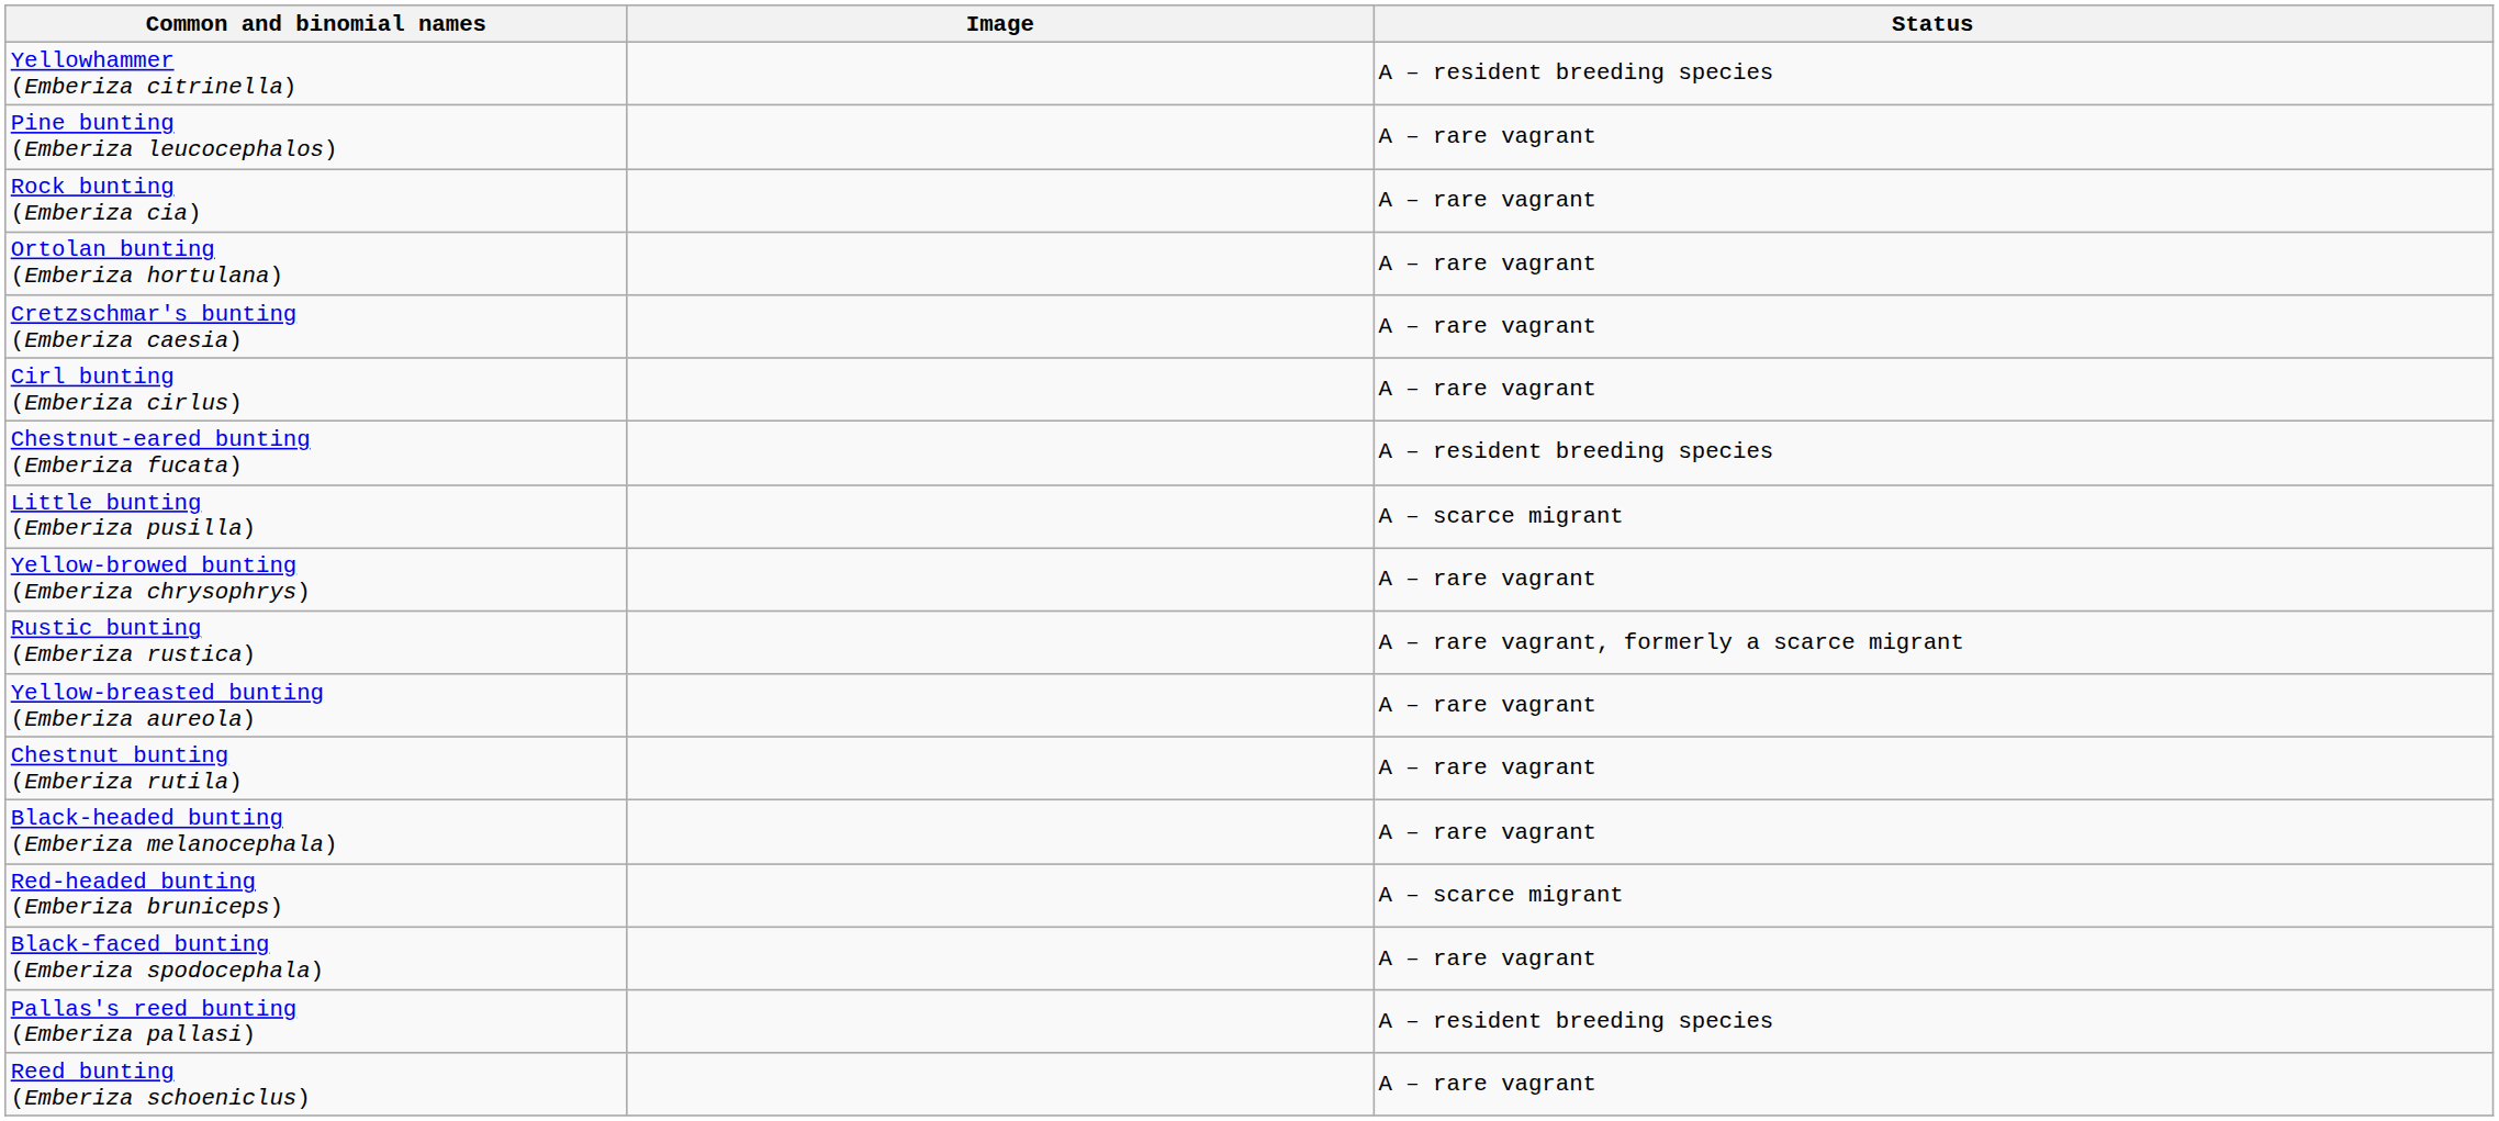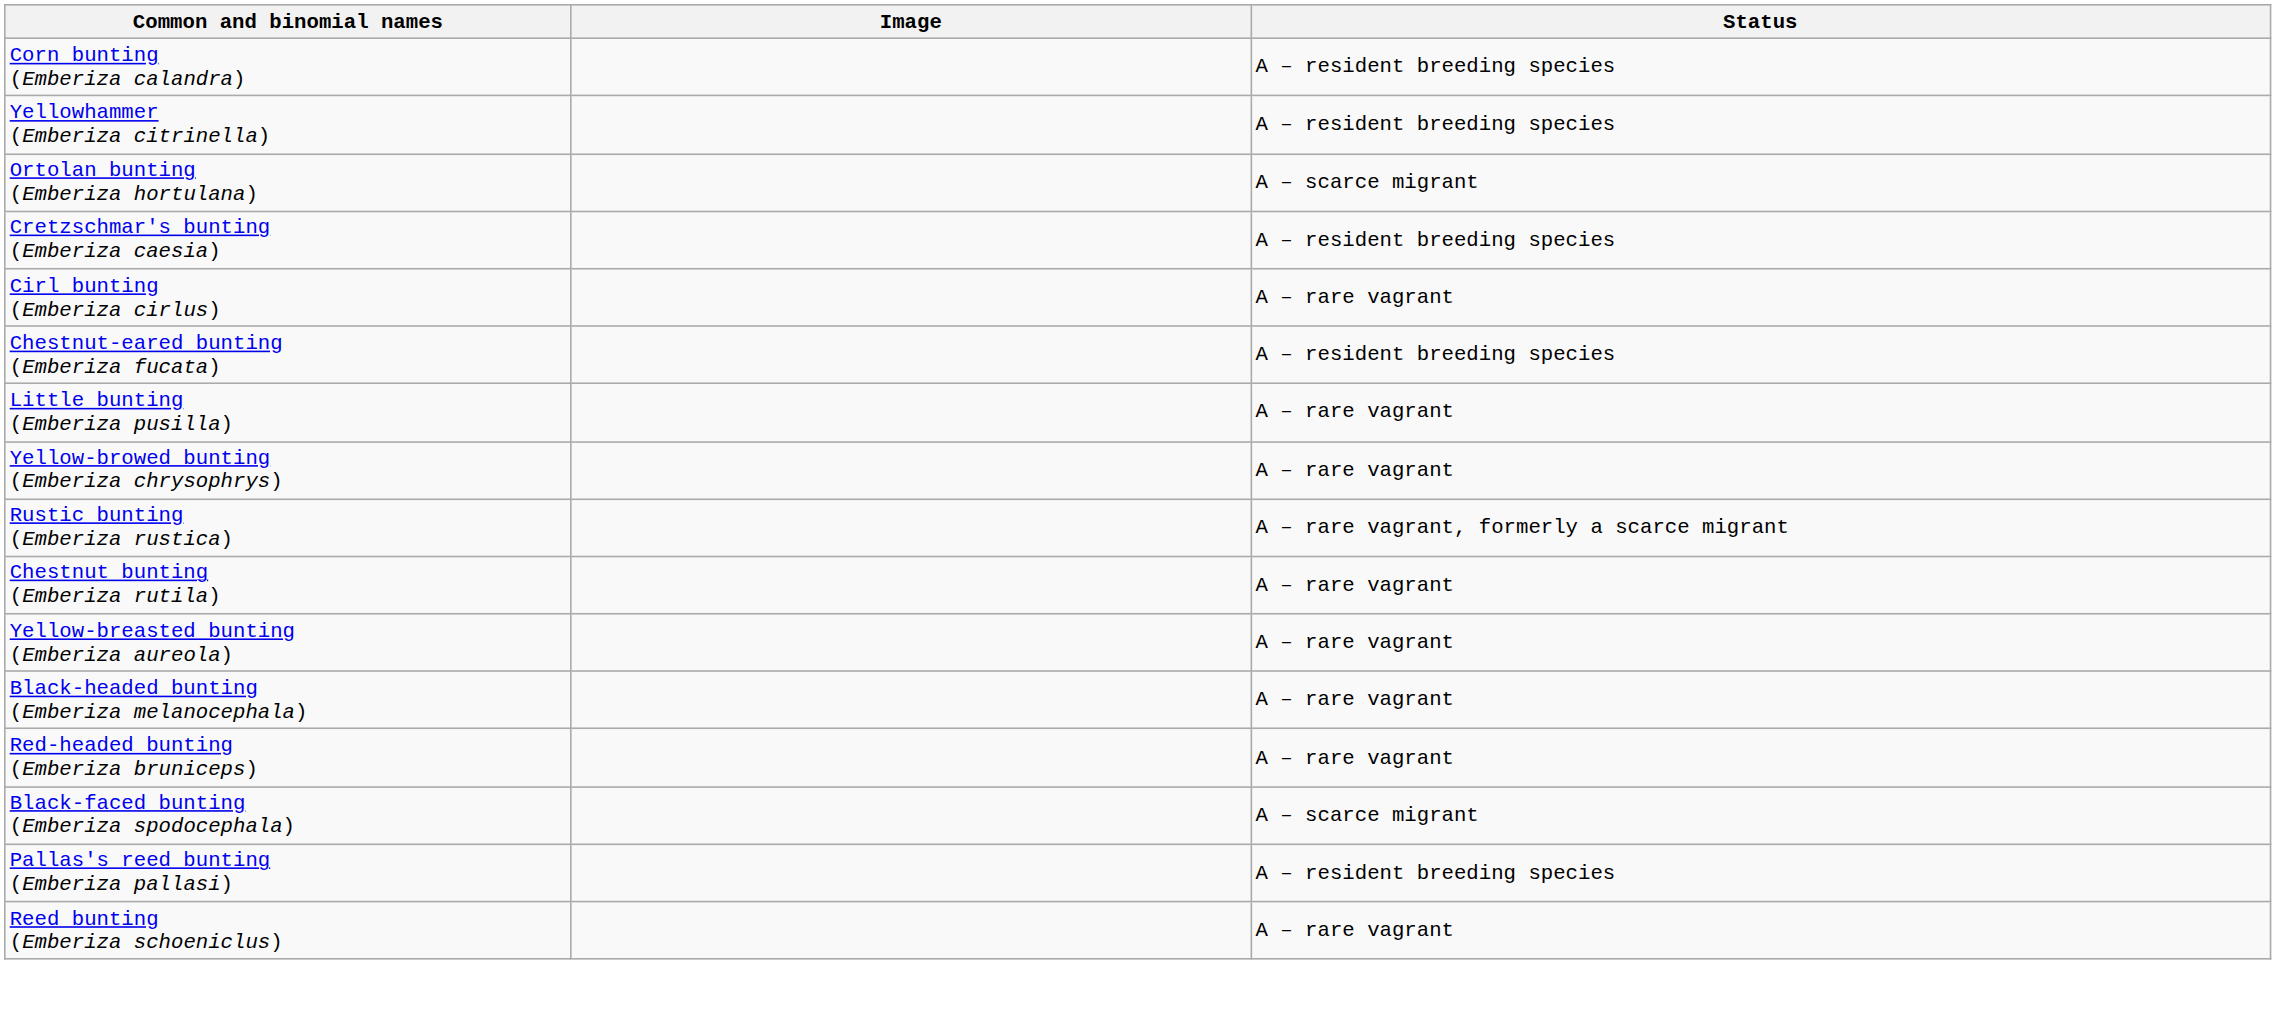 <table width=90% class="wikitable">
 <tr>
 <th width=25%>Common and binomial names</th>
 <th width=30%>Image</th>
 <th width=45%>Status</th>
 </tr>
 <tr>
+<td><a href='#'>Corn bunting</a><br>(<em>Emberiza calandra</em>)</td>
+<td></td>
+<td>A – resident breeding species</td>
+</tr>
+<tr>
 <td><a href='#'>Yellowhammer</a><br>(<em>Emberiza citrinella</em>)</td>
 <td></td>
 <td>A – resident breeding species</td>
 </tr>
 <tr>
-<td><a href='#'>Pine bunting</a><br>(<em>Emberiza leucocephalos</em>)</td>
-<td></td>
-<td>A – rare vagrant</td>
-</tr>
-<tr>
-<td><a href='#'>Rock bunting</a><br>(<em>Emberiza cia</em>)</td>
-<td></td>
-<td>A – rare vagrant</td>
-</tr>
-<tr>
 <td><a href='#'>Ortolan bunting</a><br>(<em>Emberiza hortulana</em>)</td>
 <td></td>
-<td>A – rare vagrant</td>
+<td>A – scarce migrant</td>
 </tr>
 <tr>
 <td><a href='#'>Cretzschmar's bunting</a><br>(<em>Emberiza caesia</em>)</td>
 <td></td>
-<td>A – rare vagrant</td>
+<td>A – resident breeding species</td>
 </tr>
 <tr>
 <td><a href='#'>Cirl bunting</a><br>(<em>Emberiza cirlus</em>)</td>
 <td></td>
 <td>A – rare vagrant</td>
 </tr>
 <tr>
 <td><a href='#'>Chestnut-eared bunting</a><br>(<em>Emberiza fucata</em>)</td>
 <td></td>
 <td>A – resident breeding species</td>
 </tr>
 <tr>
 <td><a href='#'>Little bunting</a><br>(<em>Emberiza pusilla</em>)</td>
 <td></td>
-<td>A – scarce migrant</td>
+<td>A – rare vagrant</td>
 </tr>
 <tr>
 <td><a href='#'>Yellow-browed bunting</a><br>(<em>Emberiza chrysophrys</em>)</td>
 <td></td>
 <td>A – rare vagrant</td>
 </tr>
 <tr>
 <td><a href='#'>Rustic bunting</a><br>(<em>Emberiza rustica</em>)</td>
 <td></td>
 <td>A – rare vagrant, formerly a scarce migrant</td>
 </tr>
 <tr>
-<td><a href='#'>Yellow-breasted bunting</a><br>(<em>Emberiza aureola</em>)</td>
+<td><a href='#'>Chestnut bunting</a><br>(<em>Emberiza rutila</em>)</td>
 <td></td>
 <td>A – rare vagrant</td>
 </tr>
 <tr>
-<td><a href='#'>Chestnut bunting</a><br>(<em>Emberiza rutila</em>)</td>
+<td><a href='#'>Yellow-breasted bunting</a><br>(<em>Emberiza aureola</em>)</td>
 <td></td>
 <td>A – rare vagrant</td>
 </tr>
 <tr>
 <td><a href='#'>Black-headed bunting</a><br>(<em>Emberiza melanocephala</em>)</td>
 <td></td>
 <td>A – rare vagrant</td>
 </tr>
 <tr>
 <td><a href='#'>Red-headed bunting</a><br>(<em>Emberiza bruniceps</em>)</td>
 <td></td>
-<td>A – scarce migrant</td>
+<td>A – rare vagrant</td>
 </tr>
 <tr>
 <td><a href='#'>Black-faced bunting</a><br>(<em>Emberiza spodocephala</em>)</td>
 <td></td>
-<td>A – rare vagrant</td>
+<td>A – scarce migrant</td>
 </tr>
 <tr>
 <td><a href='#'>Pallas's reed bunting</a><br>(<em>Emberiza pallasi</em>)</td>
 <td></td>
 <td>A – resident breeding species</td>
 </tr>
 <tr>
 <td><a href='#'>Reed bunting</a><br>(<em>Emberiza schoeniclus</em>)</td>
 <td></td>
 <td>A – rare vagrant</td>
 </tr>
 </table>
